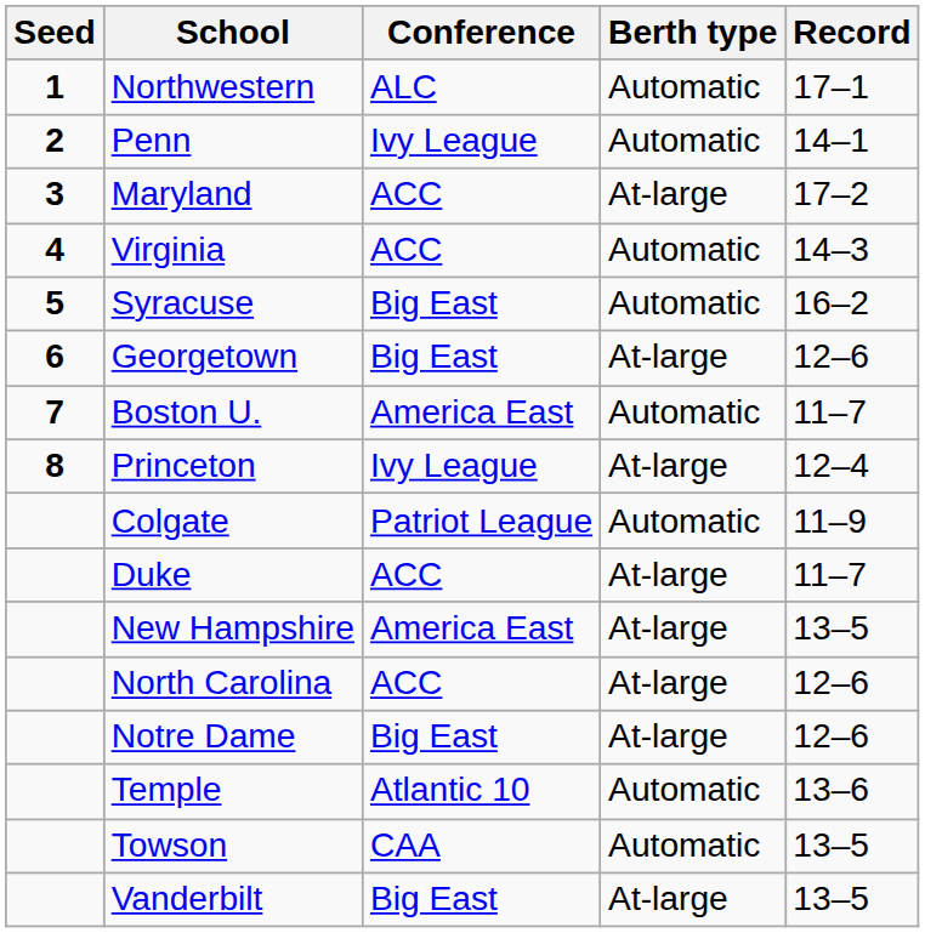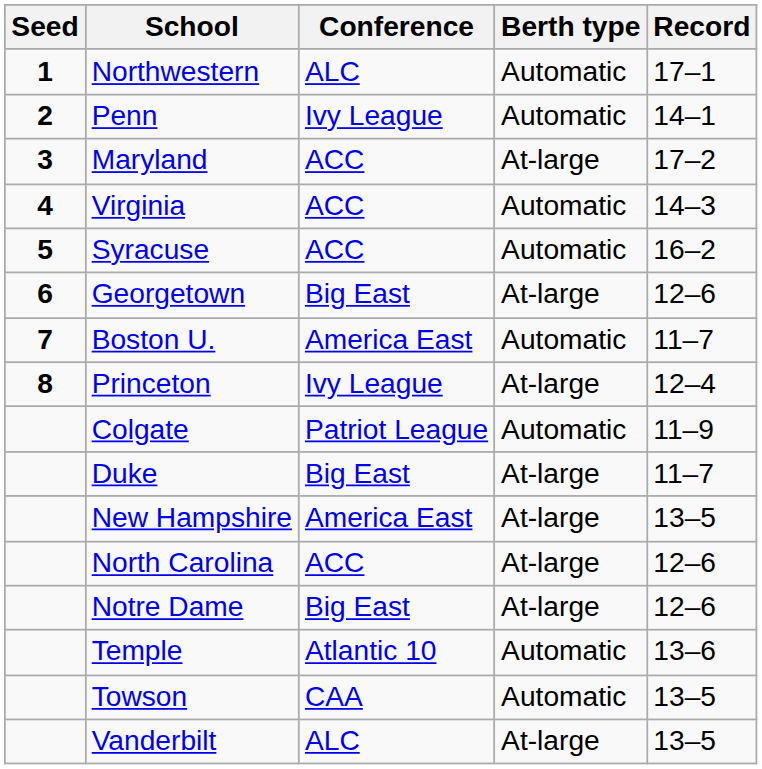 <table class="wikitable sortable">
 <tr>
 <th>Seed</th>
 <th>School</th>
 <th>Conference</th>
 <th>Berth type</th>
 <th>Record</th>
 </tr>
 <tr>
 <td align=center><strong>1</strong></td>
 <td><a href='#'>Northwestern</a></td>
 <td><a href='#'>ALC</a></td>
 <td>Automatic</td>
 <td>17–1</td>
 </tr>
 <tr>
 <td align=center><strong>2</strong></td>
 <td><a href='#'>Penn</a></td>
 <td><a href='#'>Ivy League</a></td>
 <td>Automatic</td>
 <td>14–1</td>
 </tr>
 <tr>
 <td align=center><strong>3</strong></td>
 <td><a href='#'>Maryland</a></td>
 <td><a href='#'>ACC</a></td>
 <td>At-large</td>
 <td>17–2</td>
 </tr>
 <tr>
 <td align=center><strong>4</strong></td>
 <td><a href='#'>Virginia</a></td>
 <td><a href='#'>ACC</a></td>
 <td>Automatic</td>
 <td>14–3</td>
 </tr>
 <tr>
 <td align=center><strong>5</strong></td>
 <td><a href='#'>Syracuse</a></td>
-<td><a href='#'>Big East</a></td>
+<td><a href='#'>ACC</a></td>
 <td>Automatic</td>
 <td>16–2</td>
 </tr>
 <tr>
 <td align=center><strong>6</strong></td>
 <td><a href='#'>Georgetown</a></td>
 <td><a href='#'>Big East</a></td>
 <td>At-large</td>
 <td>12–6</td>
 </tr>
 <tr>
 <td align=center><strong>7</strong></td>
 <td><a href='#'>Boston U.</a></td>
 <td><a href='#'>America East</a></td>
 <td>Automatic</td>
 <td>11–7</td>
 </tr>
 <tr>
 <td align=center><strong>8</strong></td>
 <td><a href='#'>Princeton</a></td>
 <td><a href='#'>Ivy League</a></td>
 <td>At-large</td>
 <td>12–4</td>
 </tr>
 <tr>
 <td></td>
 <td><a href='#'>Colgate</a></td>
 <td><a href='#'>Patriot League</a></td>
 <td>Automatic</td>
 <td>11–9</td>
 </tr>
 <tr>
 <td></td>
 <td><a href='#'>Duke</a></td>
-<td><a href='#'>ACC</a></td>
+<td><a href='#'>Big East</a></td>
 <td>At-large</td>
 <td>11–7</td>
 </tr>
 <tr>
 <td></td>
 <td><a href='#'>New Hampshire</a></td>
 <td><a href='#'>America East</a></td>
 <td>At-large</td>
 <td>13–5</td>
 </tr>
 <tr>
 <td></td>
 <td><a href='#'>North Carolina</a></td>
 <td><a href='#'>ACC</a></td>
 <td>At-large</td>
 <td>12–6</td>
 </tr>
 <tr>
 <td></td>
 <td><a href='#'>Notre Dame</a></td>
 <td><a href='#'>Big East</a></td>
 <td>At-large</td>
 <td>12–6</td>
 </tr>
 <tr>
 <td></td>
 <td><a href='#'>Temple</a></td>
 <td><a href='#'>Atlantic 10</a></td>
 <td>Automatic</td>
 <td>13–6</td>
 </tr>
 <tr>
 <td></td>
 <td><a href='#'>Towson</a></td>
 <td><a href='#'>CAA</a></td>
 <td>Automatic</td>
 <td>13–5</td>
 </tr>
 <tr>
 <td></td>
 <td><a href='#'>Vanderbilt</a></td>
-<td><a href='#'>Big East</a></td>
+<td><a href='#'>ALC</a></td>
 <td>At-large</td>
 <td>13–5</td>
 </tr>
 </table>
